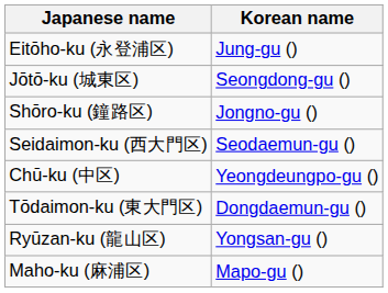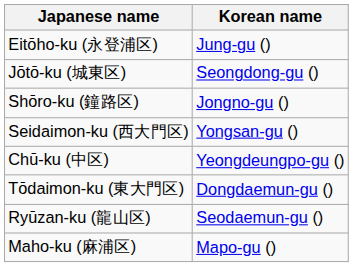 <table class="wikitable">
 <tr>
 <th>Japanese name</th>
 <th>Korean name</th>
 </tr>
 <tr>
 <td>Eitōho-ku (永登浦区)</td>
 <td><a href='#'>Jung-gu</a> ()</td>
 </tr>
 <tr>
 <td>Jōtō-ku (城東区)</td>
 <td><a href='#'>Seongdong-gu</a>  ()</td>
 </tr>
 <tr>
 <td>Shōro-ku (鐘路区)</td>
 <td><a href='#'>Jongno-gu</a> ()</td>
 </tr>
 <tr>
 <td>Seidaimon-ku (西大門区)</td>
-<td><a href='#'>Seodaemun-gu</a> ()</td>
+<td><a href='#'>Yongsan-gu</a> ()</td>
 </tr>
 <tr>
 <td>Chū-ku (中区)</td>
 <td><a href='#'>Yeongdeungpo-gu</a> ()</td>
 </tr>
 <tr>
 <td>Tōdaimon-ku (東大門区)</td>
 <td><a href='#'>Dongdaemun-gu</a> ()</td>
 </tr>
 <tr>
 <td>Ryūzan-ku (龍山区)</td>
-<td><a href='#'>Yongsan-gu</a> ()</td>
+<td><a href='#'>Seodaemun-gu</a> ()</td>
 </tr>
 <tr>
 <td>Maho-ku (麻浦区)</td>
 <td><a href='#'>Mapo-gu</a> ()</td>
 </tr>
 </table>
